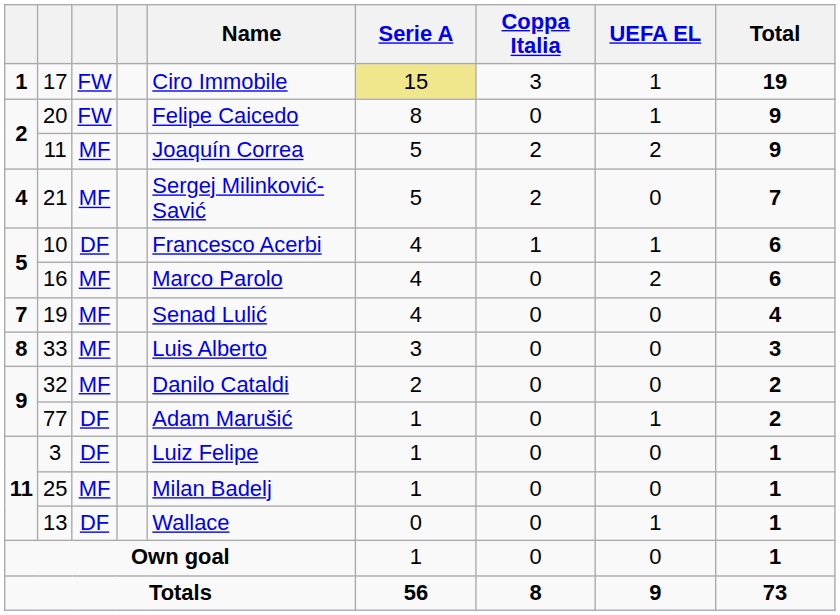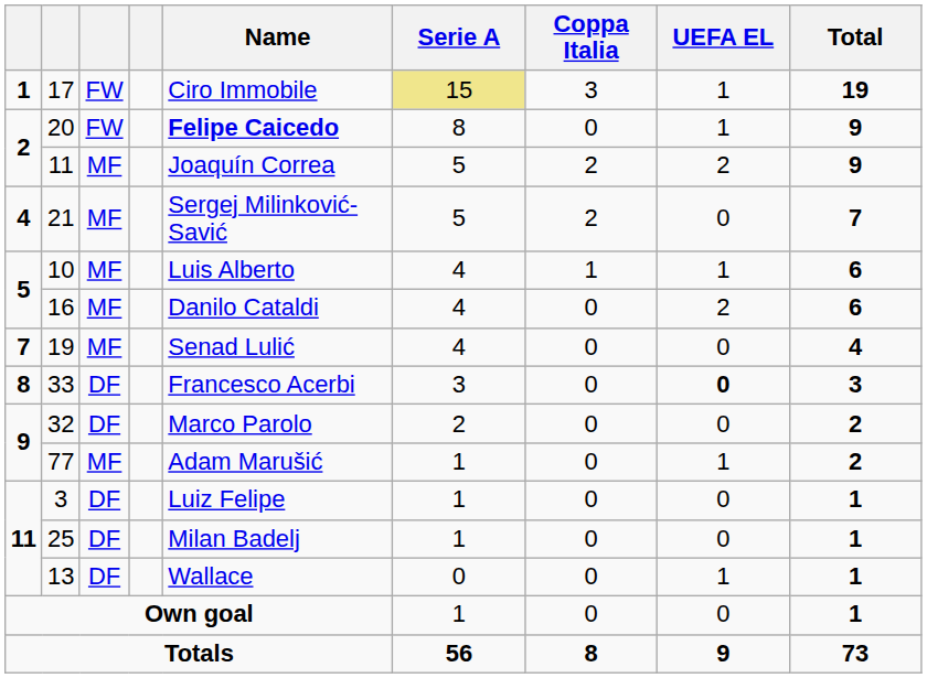 <table class="wikitable" style="text-align:center">
 <tr>
 <th width=15></th>
 <th width=15></th>
 <th width=15></th>
 <th width=15></th>
 <th width=145>Name</th>
 <th width=80><a href='#'>Serie A</a></th>
 <th width=80><a href='#'>Coppa Italia</a></th>
 <th width=80><a href='#'>UEFA EL</a></th>
 <th width=80>Total</th>
 </tr>
 <tr>
 <td><strong>1</strong></td>
 <td>17</td>
 <td><a href='#'>FW</a></td>
 <td></td>
 <td align=left><a href='#'>Ciro Immobile</a></td>
 <td style="background: khaki;">15</td>
 <td>3</td>
 <td>1</td>
 <td><strong>19</strong></td>
 </tr>
 <tr>
 <td rowspan=2><strong>2</strong></td>
 <td>20</td>
 <td><a href='#'>FW</a></td>
 <td></td>
-<td align=left><a href='#'>Felipe Caicedo</a></td>
+<td align=left><strong><a href='#'>Felipe Caicedo</a></strong></td>
 <td>8</td>
 <td>0</td>
 <td>1</td>
 <td><strong>9</strong></td>
 </tr>
 <tr>
 <td>11</td>
 <td><a href='#'>MF</a></td>
 <td></td>
 <td align=left><a href='#'>Joaquín Correa</a></td>
 <td>5</td>
 <td>2</td>
 <td>2</td>
 <td><strong>9</strong></td>
 </tr>
 <tr>
 <td><strong>4</strong></td>
 <td>21</td>
 <td><a href='#'>MF</a></td>
 <td></td>
 <td align=left><a href='#'>Sergej Milinković-Savić</a></td>
 <td>5</td>
 <td>2</td>
 <td>0</td>
 <td><strong>7</strong></td>
 </tr>
 <tr>
 <td rowspan=2><strong>5</strong></td>
 <td>10</td>
-<td><a href='#'>DF</a></td>
+<td><a href='#'>MF</a></td>
 <td></td>
-<td align=left><a href='#'>Francesco Acerbi</a></td>
+<td align=left><a href='#'>Luis Alberto</a></td>
 <td>4</td>
 <td>1</td>
 <td>1</td>
 <td><strong>6</strong></td>
 </tr>
 <tr>
 <td>16</td>
 <td><a href='#'>MF</a></td>
 <td></td>
-<td align=left><a href='#'>Marco Parolo</a></td>
+<td align=left><a href='#'>Danilo Cataldi</a></td>
 <td>4</td>
 <td>0</td>
 <td>2</td>
 <td><strong>6</strong></td>
 </tr>
 <tr>
 <td><strong>7</strong></td>
 <td>19</td>
 <td><a href='#'>MF</a></td>
 <td></td>
 <td align=left><a href='#'>Senad Lulić</a></td>
 <td>4</td>
 <td>0</td>
 <td>0</td>
 <td><strong>4</strong></td>
 </tr>
 <tr>
 <td><strong>8</strong></td>
 <td>33</td>
-<td><a href='#'>MF</a></td>
+<td><a href='#'>DF</a></td>
 <td></td>
-<td align=left><a href='#'>Luis Alberto</a></td>
+<td align=left><a href='#'>Francesco Acerbi</a></td>
 <td>3</td>
 <td>0</td>
-<td>0</td>
+<td><strong>0</strong></td>
 <td><strong>3</strong></td>
 </tr>
 <tr>
 <td rowspan=2><strong>9</strong></td>
 <td>32</td>
-<td><a href='#'>MF</a></td>
+<td><a href='#'>DF</a></td>
 <td></td>
-<td align=left><a href='#'>Danilo Cataldi</a></td>
+<td align=left><a href='#'>Marco Parolo</a></td>
 <td>2</td>
 <td>0</td>
 <td>0</td>
 <td><strong>2</strong></td>
 </tr>
 <tr>
 <td>77</td>
-<td><a href='#'>DF</a></td>
+<td><a href='#'>MF</a></td>
 <td></td>
 <td align=left><a href='#'>Adam Marušić</a></td>
 <td>1</td>
 <td>0</td>
 <td>1</td>
 <td><strong>2</strong></td>
 </tr>
 <tr>
 <td rowspan=3><strong>11</strong></td>
 <td>3</td>
 <td><a href='#'>DF</a></td>
 <td></td>
 <td align=left><a href='#'>Luiz Felipe</a></td>
 <td>1</td>
 <td>0</td>
 <td>0</td>
 <td><strong>1</strong></td>
 </tr>
 <tr>
 <td>25</td>
-<td><a href='#'>MF</a></td>
+<td><a href='#'>DF</a></td>
 <td></td>
 <td align=left><a href='#'>Milan Badelj</a></td>
 <td>1</td>
 <td>0</td>
 <td>0</td>
 <td><strong>1</strong></td>
 </tr>
 <tr>
 <td>13</td>
 <td><a href='#'>DF</a></td>
 <td></td>
 <td align=left><a href='#'>Wallace</a></td>
 <td>0</td>
 <td>0</td>
 <td>1</td>
 <td><strong>1</strong></td>
 </tr>
 <tr>
 <td colspan=5><strong>Own goal</strong></td>
 <td>1</td>
 <td>0</td>
 <td>0</td>
 <td><strong>1</strong></td>
 </tr>
 <tr>
 <td colspan=5><strong>Totals</strong></td>
 <td><strong>56</strong></td>
 <td><strong>8</strong></td>
 <td><strong>9</strong></td>
 <td><strong>73</strong></td>
 </tr>
 </table>
